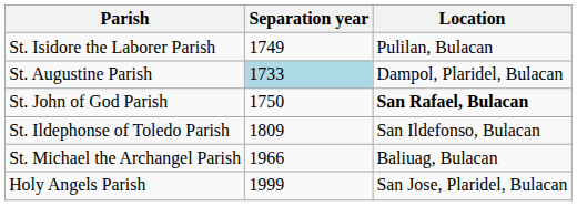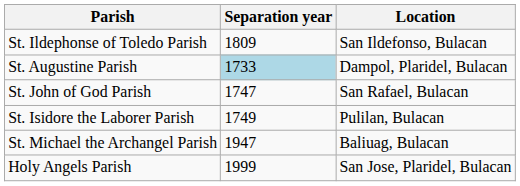 <table class="wikitable">
 <tr>
 <th scope="col">Parish</th>
 <th scope="col">Separation year</th>
 <th scope="col">Location</th>
 </tr>
 <tr>
-<td scope="row">St. Isidore the Laborer Parish</td>
-<td>1749</td>
-<td>Pulilan, Bulacan</td>
+<td scope="row">St. Ildephonse of Toledo Parish</td>
+<td>1809</td>
+<td>San Ildefonso, Bulacan</td>
 </tr>
 <tr>
 <td scope="row">St. Augustine Parish</td>
 <td style="background: lightblue;">1733</td>
 <td>Dampol, Plaridel, Bulacan</td>
 </tr>
 <tr>
 <td scope="row">St. John of God Parish</td>
-<td>1750</td>
-<td><strong>San Rafael, Bulacan</strong></td>
+<td>1747</td>
+<td>San Rafael, Bulacan</td>
 </tr>
 <tr>
-<td scope="row">St. Ildephonse of Toledo Parish</td>
-<td>1809</td>
-<td>San Ildefonso, Bulacan</td>
+<td scope="row">St. Isidore the Laborer Parish</td>
+<td>1749</td>
+<td>Pulilan, Bulacan</td>
 </tr>
 <tr>
 <td scope="row">St. Michael the Archangel Parish</td>
-<td>1966</td>
+<td>1947</td>
 <td>Baliuag, Bulacan</td>
 </tr>
 <tr>
 <td scope="row">Holy Angels Parish</td>
 <td>1999</td>
 <td>San Jose, Plaridel, Bulacan</td>
 </tr>
 </table>
